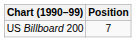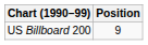 <table class="wikitable sortable">
 <tr>
 <th>Chart (1990–99)</th>
 <th>Position</th>
 </tr>
 <tr>
 <td>US <em>Billboard</em> 200</td>
-<td style="text-align:center;">7</td>
+<td style="text-align:center;">9</td>
 </tr>
 </table>
